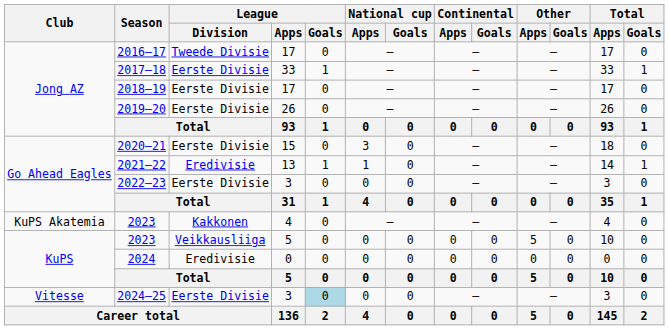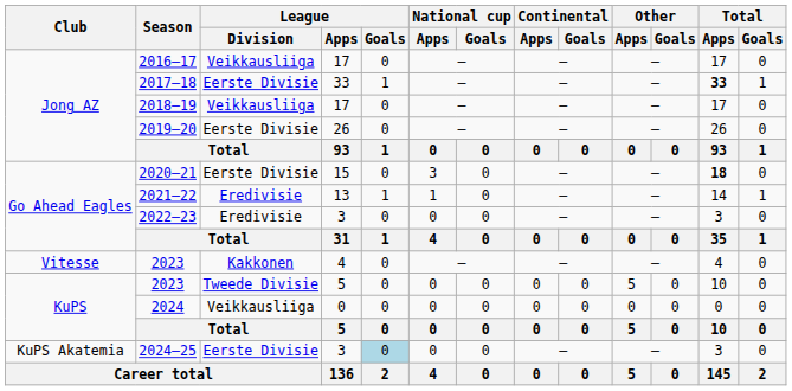 <table class="wikitable" style="text-align:center">
 <tr>
 <th rowspan="2">Club</th>
 <th rowspan="2">Season</th>
 <th colspan="3">League</th>
 <th colspan="2">National cup</th>
 <th colspan="2">Continental</th>
 <th colspan="2">Other</th>
 <th colspan="2">Total</th>
 </tr>
 <tr>
 <th>Division</th>
 <th>Apps</th>
 <th>Goals</th>
 <th>Apps</th>
 <th>Goals</th>
 <th>Apps</th>
 <th>Goals</th>
 <th>Apps</th>
 <th>Goals</th>
 <th>Apps</th>
 <th>Goals</th>
 </tr>
 <tr>
 <td rowspan="5"><a href='#'>Jong AZ</a></td>
 <td><a href='#'>2016–17</a></td>
-<td><a href='#'>Tweede Divisie</a></td>
+<td><a href='#'>Veikkausliiga</a></td>
 <td>17</td>
 <td>0</td>
 <td colspan="2">–</td>
 <td colspan="2">–</td>
 <td colspan="2">–</td>
 <td>17</td>
 <td>0</td>
 </tr>
 <tr>
 <td><a href='#'>2017–18</a></td>
 <td><a href='#'>Eerste Divisie</a></td>
 <td>33</td>
 <td>1</td>
 <td colspan="2">–</td>
 <td colspan="2">–</td>
 <td colspan="2">–</td>
-<td>33</td>
+<td><strong>33</strong></td>
 <td>1</td>
 </tr>
 <tr>
 <td><a href='#'>2018–19</a></td>
-<td>Eerste Divisie</td>
+<td><a href='#'>Veikkausliiga</a></td>
 <td>17</td>
 <td>0</td>
 <td colspan="2">–</td>
 <td colspan="2">–</td>
 <td colspan="2">–</td>
 <td>17</td>
 <td>0</td>
 </tr>
 <tr>
 <td><a href='#'>2019–20</a></td>
 <td>Eerste Divisie</td>
 <td>26</td>
 <td>0</td>
 <td colspan="2">–</td>
 <td colspan="2">–</td>
 <td colspan="2">–</td>
 <td>26</td>
 <td>0</td>
 </tr>
 <tr>
 <th colspan="2">Total</th>
 <th>93</th>
 <th>1</th>
 <th>0</th>
 <th>0</th>
 <th>0</th>
 <th>0</th>
 <th>0</th>
 <th>0</th>
 <th>93</th>
 <th>1</th>
 </tr>
 <tr>
 <td rowspan="4"><a href='#'>Go Ahead Eagles</a></td>
 <td><a href='#'>2020–21</a></td>
 <td>Eerste Divisie</td>
 <td>15</td>
 <td>0</td>
 <td>3</td>
 <td>0</td>
 <td colspan="2">–</td>
 <td colspan="2">–</td>
-<td>18</td>
+<td><strong>18</strong></td>
 <td>0</td>
 </tr>
 <tr>
 <td><a href='#'>2021–22</a></td>
 <td><a href='#'>Eredivisie</a></td>
 <td>13</td>
 <td>1</td>
 <td>1</td>
 <td>0</td>
 <td colspan="2">–</td>
 <td colspan="2">–</td>
 <td>14</td>
 <td>1</td>
 </tr>
 <tr>
 <td><a href='#'>2022–23</a></td>
-<td>Eerste Divisie</td>
+<td>Eredivisie</td>
 <td>3</td>
 <td>0</td>
 <td>0</td>
 <td>0</td>
 <td colspan="2">–</td>
 <td colspan="2">–</td>
 <td>3</td>
 <td>0</td>
 </tr>
 <tr>
 <th colspan="2">Total</th>
 <th>31</th>
 <th>1</th>
 <th>4</th>
 <th>0</th>
 <th>0</th>
 <th>0</th>
 <th>0</th>
 <th>0</th>
 <th>35</th>
 <th>1</th>
 </tr>
 <tr>
-<td>KuPS Akatemia</td>
+<td><a href='#'>Vitesse</a></td>
 <td><a href='#'>2023</a></td>
 <td><a href='#'>Kakkonen</a></td>
 <td>4</td>
 <td>0</td>
 <td colspan="2">–</td>
 <td colspan="2">–</td>
 <td colspan="2">–</td>
 <td>4</td>
 <td>0</td>
 </tr>
 <tr>
 <td rowspan="3"><a href='#'>KuPS</a></td>
 <td><a href='#'>2023</a></td>
-<td><a href='#'>Veikkausliiga</a></td>
+<td><a href='#'>Tweede Divisie</a></td>
 <td>5</td>
 <td>0</td>
 <td>0</td>
 <td>0</td>
 <td>0</td>
 <td>0</td>
 <td>5</td>
 <td>0</td>
 <td>10</td>
 <td>0</td>
 </tr>
 <tr>
 <td><a href='#'>2024</a></td>
-<td>Eredivisie</td>
+<td>Veikkausliiga</td>
 <td>0</td>
 <td>0</td>
 <td>0</td>
 <td>0</td>
 <td>0</td>
 <td>0</td>
 <td>0</td>
 <td>0</td>
 <td>0</td>
 <td>0</td>
 </tr>
 <tr>
 <th colspan="2">Total</th>
 <th>5</th>
 <th>0</th>
 <th>0</th>
 <th>0</th>
 <th>0</th>
 <th>0</th>
 <th>5</th>
 <th>0</th>
 <th>10</th>
 <th>0</th>
 </tr>
 <tr>
-<td><a href='#'>Vitesse</a></td>
+<td>KuPS Akatemia</td>
 <td><a href='#'>2024–25</a></td>
 <td><a href='#'>Eerste Divisie</a></td>
 <td>3</td>
 <td style="background: lightblue;">0</td>
 <td>0</td>
 <td>0</td>
 <td colspan=2>–</td>
 <td colspan=2>–</td>
 <td>3</td>
 <td>0</td>
 </tr>
 <tr>
 <th colspan="3">Career total</th>
 <th>136</th>
 <th>2</th>
 <th>4</th>
 <th>0</th>
 <th>0</th>
 <th>0</th>
 <th>5</th>
 <th>0</th>
 <th>145</th>
 <th>2</th>
 </tr>
 </table>
